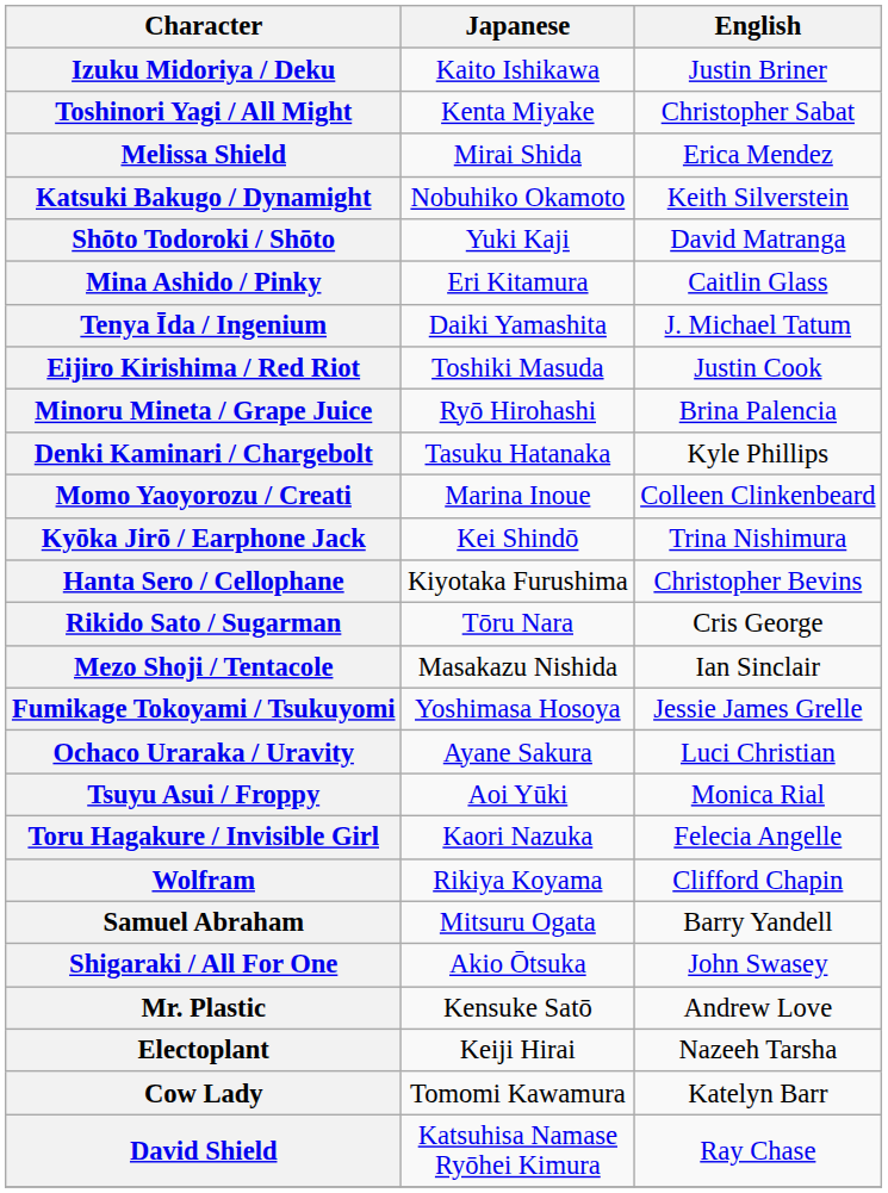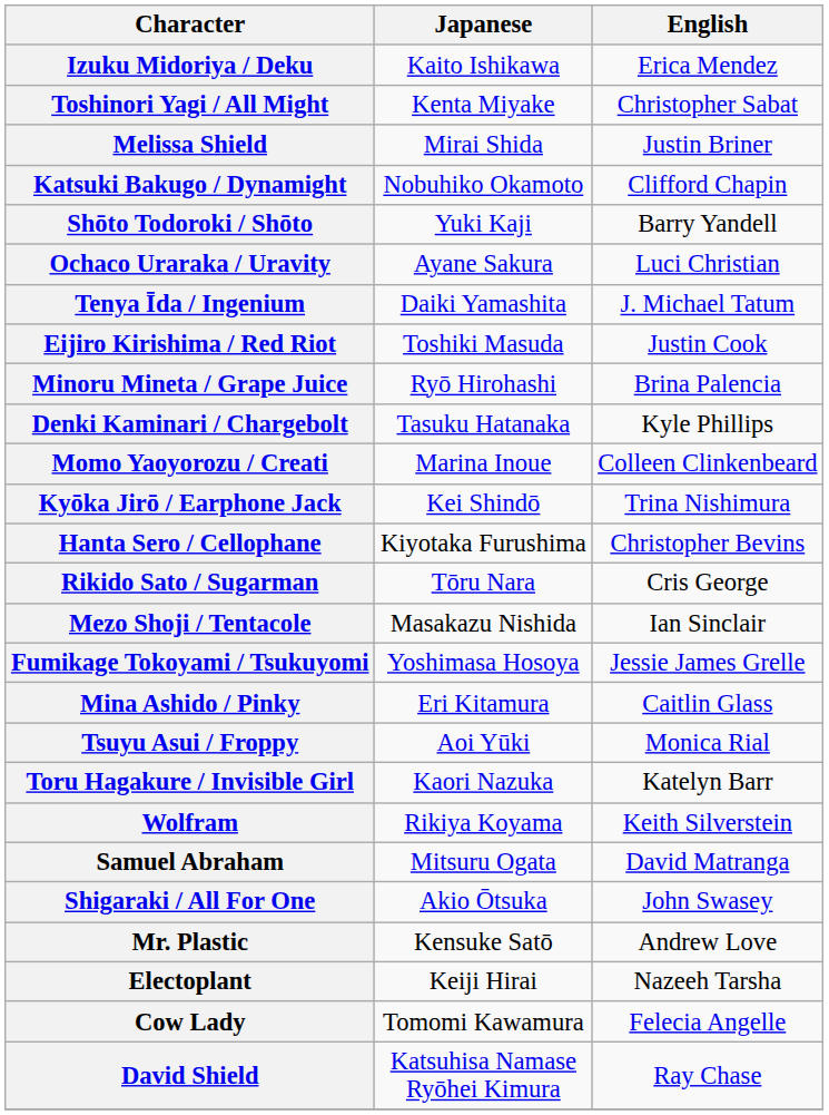 <table class="wikitable" style="text-align:center;">
 <tr>
 <th>Character</th>
 <th>Japanese</th>
 <th>English</th>
 </tr>
 <tr>
 <th><a href='#'>Izuku Midoriya / Deku</a></th>
 <td><a href='#'>Kaito Ishikawa</a></td>
-<td><a href='#'>Justin Briner</a></td>
+<td><a href='#'>Erica Mendez</a></td>
 </tr>
 <tr>
 <th><a href='#'>Toshinori Yagi / All Might</a></th>
 <td><a href='#'>Kenta Miyake</a></td>
 <td><a href='#'>Christopher Sabat</a></td>
 </tr>
 <tr>
 <th><a href='#'>Melissa Shield</a></th>
 <td><a href='#'>Mirai Shida</a></td>
-<td><a href='#'>Erica Mendez</a></td>
+<td><a href='#'>Justin Briner</a></td>
 </tr>
 <tr>
 <th><a href='#'>Katsuki Bakugo / Dynamight</a></th>
 <td><a href='#'>Nobuhiko Okamoto</a></td>
-<td><a href='#'>Keith Silverstein</a></td>
+<td><a href='#'>Clifford Chapin</a></td>
 </tr>
 <tr>
 <th><a href='#'>Shōto Todoroki / Shōto</a></th>
 <td><a href='#'>Yuki Kaji</a></td>
-<td><a href='#'>David Matranga</a></td>
+<td>Barry Yandell</td>
 </tr>
 <tr>
-<th><a href='#'>Mina Ashido / Pinky</a></th>
-<td><a href='#'>Eri Kitamura</a></td>
-<td><a href='#'>Caitlin Glass</a></td>
+<th><a href='#'>Ochaco Uraraka / Uravity</a></th>
+<td><a href='#'>Ayane Sakura</a></td>
+<td><a href='#'>Luci Christian</a></td>
 </tr>
 <tr>
 <th><a href='#'>Tenya Īda / Ingenium</a></th>
 <td><a href='#'>Daiki Yamashita</a></td>
 <td><a href='#'>J. Michael Tatum</a></td>
 </tr>
 <tr>
 <th><a href='#'>Eijiro Kirishima / Red Riot</a></th>
 <td><a href='#'>Toshiki Masuda</a></td>
 <td><a href='#'>Justin Cook</a></td>
 </tr>
 <tr>
 <th><a href='#'>Minoru Mineta / Grape Juice</a></th>
 <td><a href='#'>Ryō Hirohashi</a></td>
 <td><a href='#'>Brina Palencia</a></td>
 </tr>
 <tr>
 <th><a href='#'>Denki Kaminari / Chargebolt</a></th>
 <td><a href='#'>Tasuku Hatanaka</a></td>
 <td>Kyle Phillips</td>
 </tr>
 <tr>
 <th><a href='#'>Momo Yaoyorozu / Creati</a></th>
 <td><a href='#'>Marina Inoue</a></td>
 <td><a href='#'>Colleen Clinkenbeard</a></td>
 </tr>
 <tr>
 <th><a href='#'>Kyōka Jirō / Earphone Jack</a></th>
 <td><a href='#'>Kei Shindō</a></td>
 <td><a href='#'>Trina Nishimura</a></td>
 </tr>
 <tr>
 <th><a href='#'>Hanta Sero / Cellophane</a></th>
 <td>Kiyotaka Furushima</td>
 <td><a href='#'>Christopher Bevins</a></td>
 </tr>
 <tr>
 <th><a href='#'>Rikido Sato / Sugarman</a></th>
 <td><a href='#'>Tōru Nara</a></td>
 <td>Cris George</td>
 </tr>
 <tr>
 <th><a href='#'>Mezo Shoji / Tentacole</a></th>
 <td>Masakazu Nishida</td>
 <td>Ian Sinclair</td>
 </tr>
 <tr>
 <th><a href='#'>Fumikage Tokoyami / Tsukuyomi</a></th>
 <td><a href='#'>Yoshimasa Hosoya</a></td>
 <td><a href='#'>Jessie James Grelle</a></td>
 </tr>
 <tr>
-<th><a href='#'>Ochaco Uraraka / Uravity</a></th>
-<td><a href='#'>Ayane Sakura</a></td>
-<td><a href='#'>Luci Christian</a></td>
+<th><a href='#'>Mina Ashido / Pinky</a></th>
+<td><a href='#'>Eri Kitamura</a></td>
+<td><a href='#'>Caitlin Glass</a></td>
 </tr>
 <tr>
 <th><a href='#'>Tsuyu Asui / Froppy</a></th>
 <td><a href='#'>Aoi Yūki</a></td>
 <td><a href='#'>Monica Rial</a></td>
 </tr>
 <tr>
 <th><a href='#'>Toru Hagakure / Invisible Girl</a></th>
 <td><a href='#'>Kaori Nazuka</a></td>
-<td><a href='#'>Felecia Angelle</a></td>
+<td>Katelyn Barr</td>
 </tr>
 <tr>
 <th><a href='#'>Wolfram</a></th>
 <td><a href='#'>Rikiya Koyama</a></td>
-<td><a href='#'>Clifford Chapin</a></td>
+<td><a href='#'>Keith Silverstein</a></td>
 </tr>
 <tr>
 <th>Samuel Abraham</th>
 <td><a href='#'>Mitsuru Ogata</a></td>
-<td>Barry Yandell</td>
+<td><a href='#'>David Matranga</a></td>
 </tr>
 <tr>
 <th><a href='#'>Shigaraki / All For One</a></th>
 <td><a href='#'>Akio Ōtsuka</a></td>
 <td><a href='#'>John Swasey</a></td>
 </tr>
 <tr>
 <th>Mr. Plastic</th>
 <td>Kensuke Satō</td>
 <td>Andrew Love</td>
 </tr>
 <tr>
 <th>Electoplant</th>
 <td>Keiji Hirai</td>
 <td>Nazeeh Tarsha</td>
 </tr>
 <tr>
 <th>Cow Lady</th>
 <td>Tomomi Kawamura</td>
-<td>Katelyn Barr</td>
+<td><a href='#'>Felecia Angelle</a></td>
 </tr>
 <tr>
 <th><a href='#'>David Shield</a></th>
 <td><a href='#'>Katsuhisa Namase</a><br><a href='#'>Ryōhei Kimura</a> </td>
 <td><a href='#'>Ray Chase</a></td>
 </tr>
 <tr>
 </tr>
 </table>
